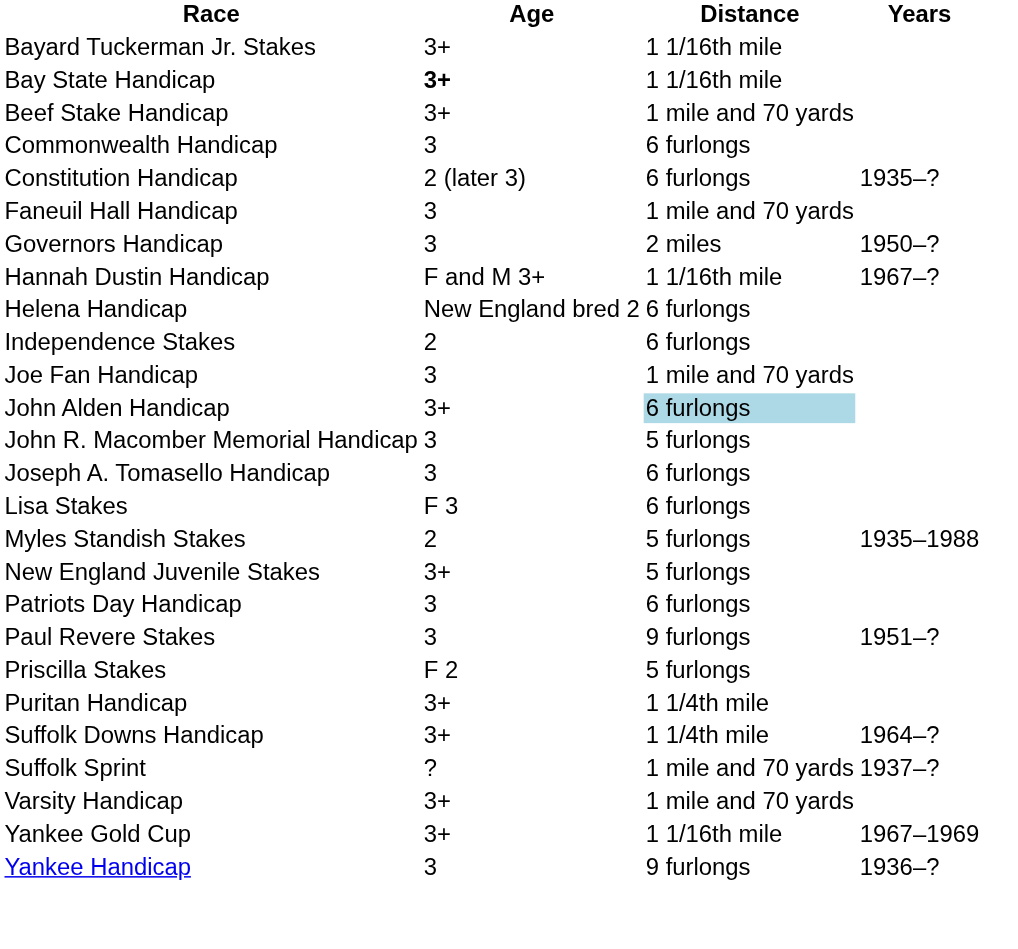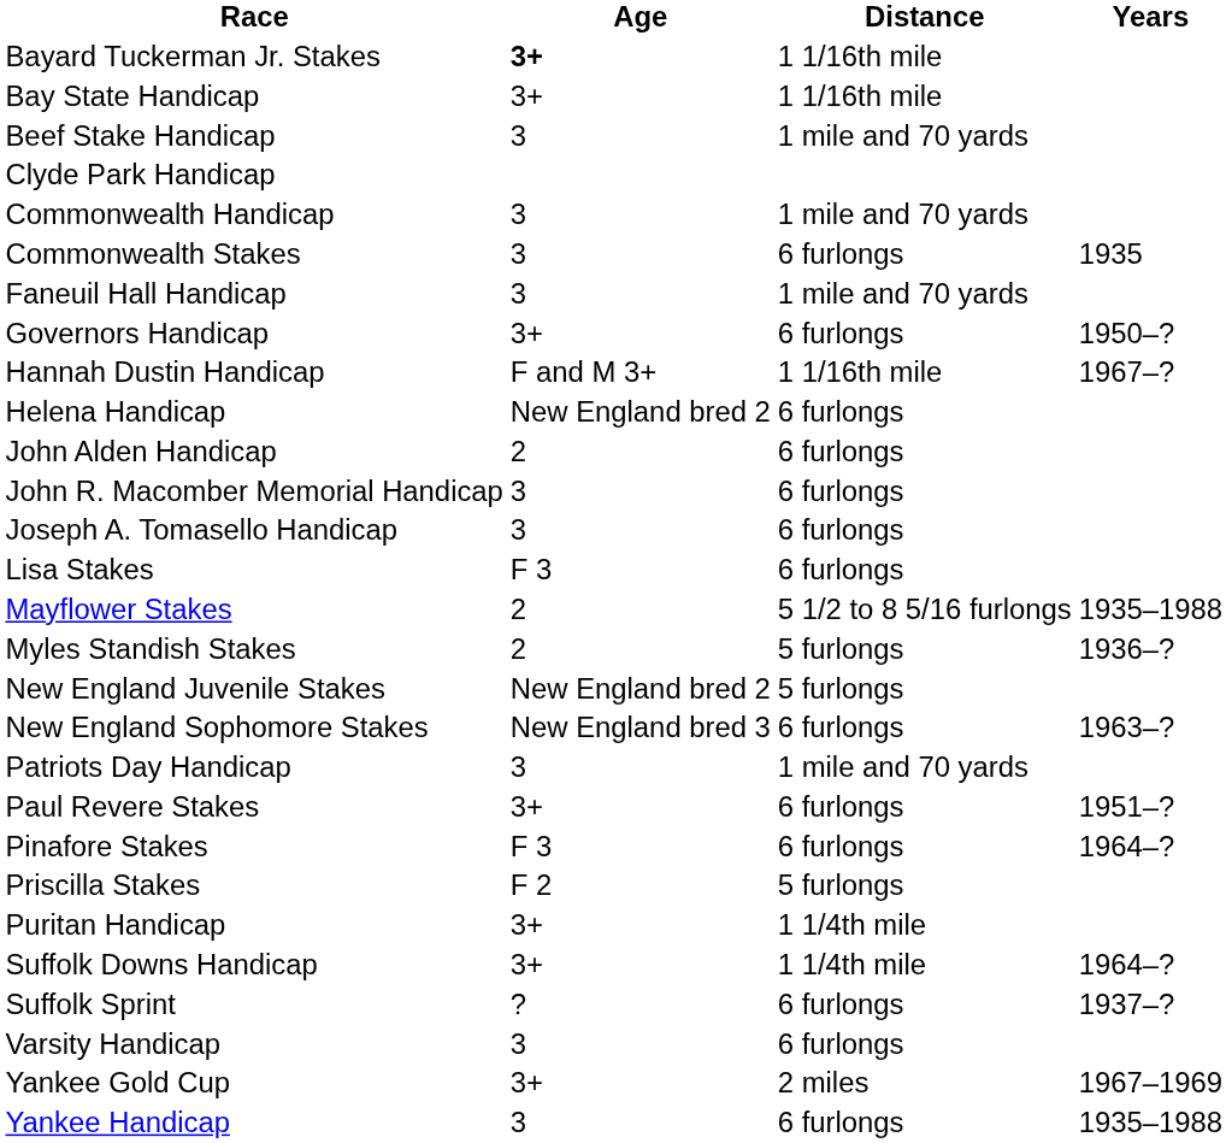 <table>
 <tr>
 <th>Race</th>
 <th>Age</th>
 <th>Distance</th>
 <th>Years</th>
 </tr>
 <tr>
 <td>Bayard Tuckerman Jr. Stakes</td>
+<td><strong>3+</strong></td>
+<td>1 1/16th mile</td>
+<td></td>
+</tr>
+<tr>
+<td>Bay State Handicap</td>
 <td>3+</td>
 <td>1 1/16th mile</td>
 <td></td>
 </tr>
 <tr>
-<td>Bay State Handicap</td>
-<td><strong>3+</strong></td>
-<td>1 1/16th mile</td>
+<td>Beef Stake Handicap</td>
+<td>3</td>
+<td>1 mile and 70 yards</td>
 <td></td>
 </tr>
 <tr>
-<td>Beef Stake Handicap</td>
-<td>3+</td>
-<td>1 mile and 70 yards</td>
+<td>Clyde Park Handicap</td>
+<td></td>
+<td></td>
 <td></td>
 </tr>
 <tr>
 <td>Commonwealth Handicap</td>
 <td>3</td>
-<td>6 furlongs</td>
+<td>1 mile and 70 yards</td>
 <td></td>
 </tr>
 <tr>
-<td>Constitution Handicap</td>
-<td>2 (later 3)</td>
+<td>Commonwealth Stakes</td>
+<td>3</td>
 <td>6 furlongs</td>
-<td>1935–?</td>
+<td>1935</td>
 </tr>
 <tr>
 <td>Faneuil Hall Handicap</td>
 <td>3</td>
 <td>1 mile and 70 yards</td>
 <td></td>
 </tr>
 <tr>
 <td>Governors Handicap</td>
-<td>3</td>
-<td>2 miles</td>
+<td>3+</td>
+<td>6 furlongs</td>
 <td>1950–?</td>
 </tr>
 <tr>
 <td>Hannah Dustin Handicap</td>
 <td>F and M 3+</td>
 <td>1 1/16th mile</td>
 <td>1967–?</td>
 </tr>
 <tr>
 <td>Helena Handicap</td>
 <td>New England bred 2</td>
 <td>6 furlongs</td>
 <td></td>
 </tr>
 <tr>
-<td>Independence Stakes</td>
+<td>John Alden Handicap</td>
 <td>2</td>
 <td>6 furlongs</td>
 <td></td>
 </tr>
 <tr>
-<td>Joe Fan Handicap</td>
-<td>3</td>
-<td>1 mile and 70 yards</td>
-<td></td>
-</tr>
-<tr>
-<td>John Alden Handicap</td>
-<td>3+</td>
-<td style="background: lightblue;">6 furlongs</td>
-<td></td>
-</tr>
-<tr>
 <td>John R. Macomber Memorial Handicap</td>
 <td>3</td>
-<td>5 furlongs</td>
+<td>6 furlongs</td>
 <td></td>
 </tr>
 <tr>
 <td>Joseph A. Tomasello Handicap</td>
 <td>3</td>
 <td>6 furlongs</td>
 <td></td>
 </tr>
 <tr>
 <td>Lisa Stakes</td>
 <td>F 3</td>
 <td>6 furlongs</td>
 <td></td>
 </tr>
 <tr>
+<td><a href='#'>Mayflower Stakes</a></td>
+<td>2</td>
+<td>5 1/2 to 8 5/16 furlongs</td>
+<td>1935–1988</td>
+</tr>
+<tr>
 <td>Myles Standish Stakes</td>
 <td>2</td>
 <td>5 furlongs</td>
-<td>1935–1988</td>
+<td>1936–?</td>
 </tr>
 <tr>
 <td>New England Juvenile Stakes</td>
-<td>3+</td>
+<td>New England bred 2</td>
 <td>5 furlongs</td>
 <td></td>
 </tr>
 <tr>
+<td>New England Sophomore Stakes</td>
+<td>New England bred 3</td>
+<td>6 furlongs</td>
+<td>1963–?</td>
+</tr>
+<tr>
 <td>Patriots Day Handicap</td>
 <td>3</td>
-<td>6 furlongs</td>
+<td>1 mile and 70 yards</td>
 <td></td>
 </tr>
 <tr>
 <td>Paul Revere Stakes</td>
-<td>3</td>
-<td>9 furlongs</td>
+<td>3+</td>
+<td>6 furlongs</td>
 <td>1951–?</td>
+</tr>
+<tr>
+<td>Pinafore Stakes</td>
+<td>F 3</td>
+<td>6 furlongs</td>
+<td>1964–?</td>
 </tr>
 <tr>
 <td>Priscilla Stakes</td>
 <td>F 2</td>
 <td>5 furlongs</td>
 <td></td>
 </tr>
 <tr>
 <td>Puritan Handicap</td>
 <td>3+</td>
 <td>1 1/4th mile</td>
 <td></td>
 </tr>
 <tr>
 <td>Suffolk Downs Handicap</td>
 <td>3+</td>
 <td>1 1/4th mile</td>
 <td>1964–?</td>
 </tr>
 <tr>
 <td>Suffolk Sprint</td>
 <td>?</td>
-<td>1 mile and 70 yards</td>
+<td>6 furlongs</td>
 <td>1937–?</td>
 </tr>
 <tr>
 <td>Varsity Handicap</td>
-<td>3+</td>
-<td>1 mile and 70 yards</td>
+<td>3</td>
+<td>6 furlongs</td>
 <td></td>
 </tr>
 <tr>
 <td>Yankee Gold Cup</td>
 <td>3+</td>
-<td>1 1/16th mile</td>
+<td>2 miles</td>
 <td>1967–1969</td>
 </tr>
 <tr>
 <td><a href='#'>Yankee Handicap</a></td>
 <td>3</td>
-<td>9 furlongs</td>
-<td>1936–?</td>
+<td>6 furlongs</td>
+<td>1935–1988</td>
 </tr>
 </table>
